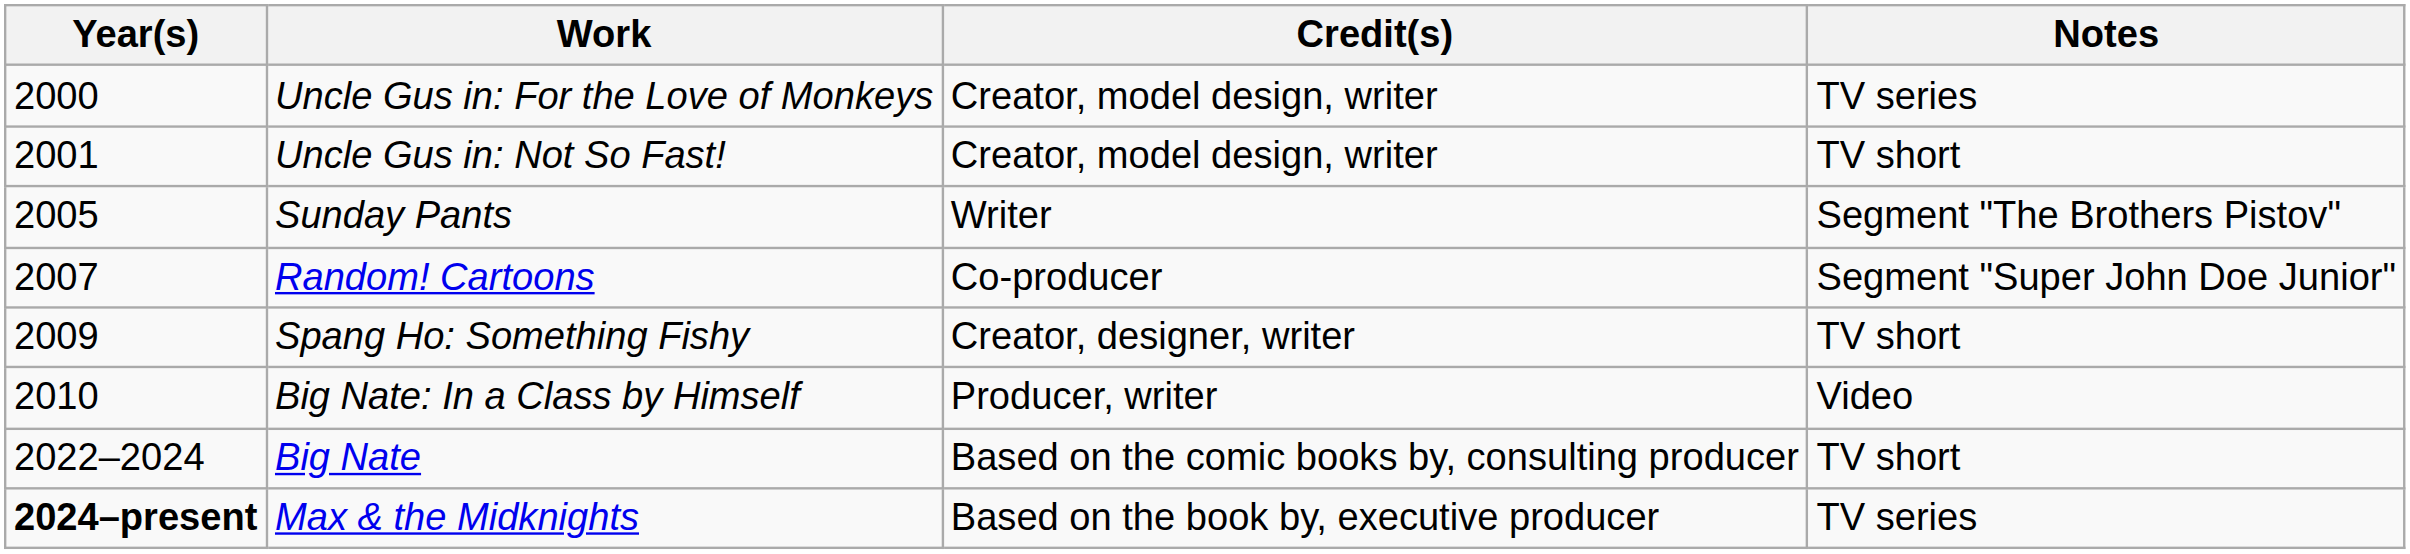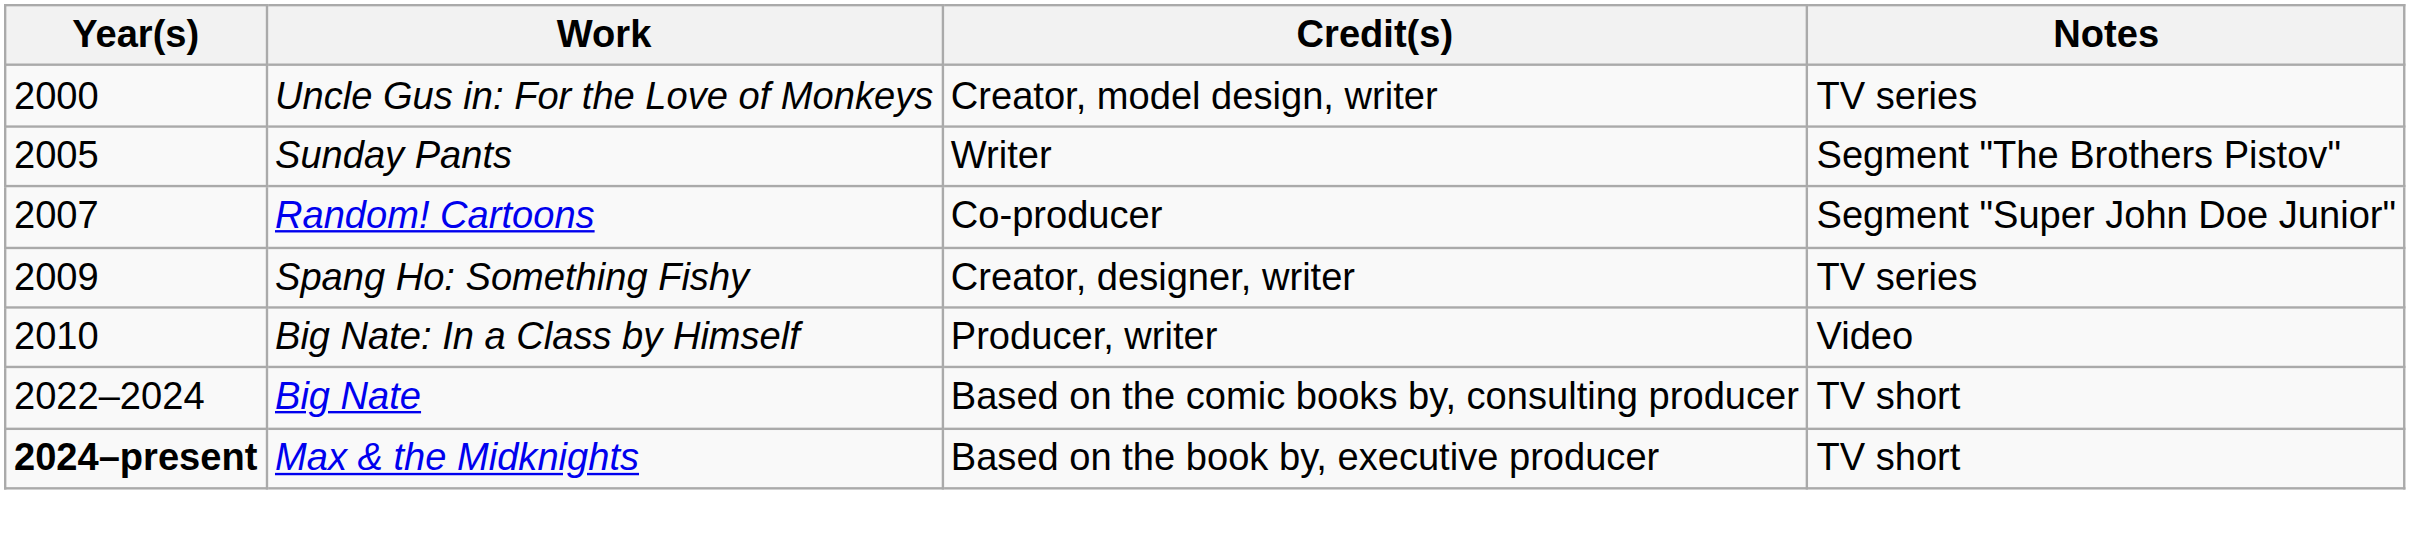 <table class="wikitable">
 <tr>
 <th>Year(s)</th>
 <th>Work</th>
 <th>Credit(s)</th>
 <th>Notes</th>
 </tr>
 <tr>
 <td>2000</td>
 <td><em>Uncle Gus in: For the Love of Monkeys</em></td>
 <td>Creator, model design, writer</td>
 <td>TV series</td>
-</tr>
-<tr>
-<td>2001</td>
-<td><em>Uncle Gus in: Not So Fast!</em></td>
-<td>Creator, model design, writer</td>
-<td>TV short</td>
 </tr>
 <tr>
 <td>2005</td>
 <td><em>Sunday Pants</em></td>
 <td>Writer</td>
 <td>Segment "The Brothers Pistov"</td>
 </tr>
 <tr>
 <td>2007</td>
 <td><em><a href='#'>Random! Cartoons</a></em></td>
 <td>Co-producer</td>
 <td>Segment "Super John Doe Junior"</td>
 </tr>
 <tr>
 <td>2009</td>
 <td><em>Spang Ho: Something Fishy</em></td>
 <td>Creator, designer, writer</td>
-<td>TV short</td>
+<td>TV series</td>
 </tr>
 <tr>
 <td>2010</td>
 <td><em>Big Nate: In a Class by Himself</em></td>
 <td>Producer, writer</td>
 <td>Video</td>
 </tr>
 <tr>
 <td>2022–2024</td>
 <td><em><a href='#'>Big Nate</a></em></td>
 <td>Based on the comic books by, consulting producer</td>
 <td>TV short</td>
 </tr>
 <tr>
 <td><strong>2024–present</strong></td>
 <td><em><a href='#'>Max & the Midknights</a></em></td>
 <td>Based on the book by, executive producer</td>
-<td>TV series</td>
+<td>TV short</td>
 </tr>
 </table>
